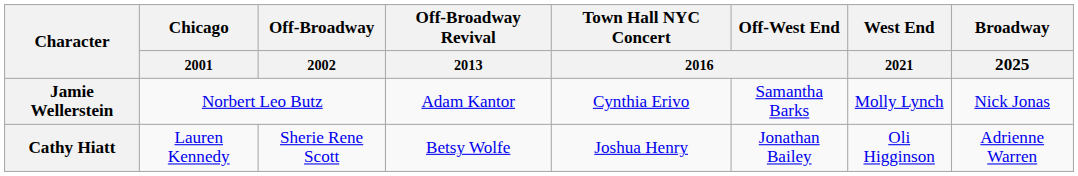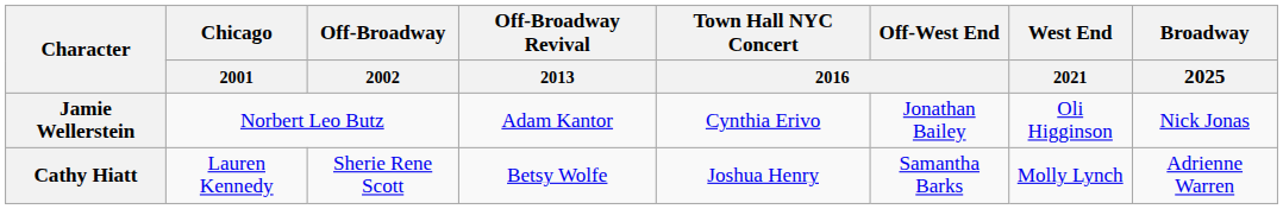 <table class="wikitable" style="width:1000px;">
 <tr>
 <th rowspan="2">Character</th>
 <th>Chicago<small></small></th>
 <th>Off-Broadway<small></small></th>
 <th>Off-Broadway Revival<small></small></th>
 <th>Town Hall NYC Concert</th>
 <th>Off-West End<small></small></th>
 <th>West End</th>
 <th>Broadway</th>
 </tr>
 <tr>
 <th><small>2001</small></th>
 <th><small>2002</small></th>
 <th><small>2013</small></th>
 <th colspan="2"><small>2016</small></th>
 <th><small>2021</small></th>
 <th>2025</th>
 </tr>
 <tr>
 <th>Jamie Wellerstein</th>
 <td colspan="2" style="text-align:center;"><a href='#'>Norbert Leo Butz</a></td>
 <td style="text-align:center;"><a href='#'>Adam Kantor</a></td>
 <td style="text-align:center;"><a href='#'>Cynthia Erivo</a></td>
-<td style="text-align:center;"><a href='#'>Samantha Barks</a></td>
-<td align=center><a href='#'>Molly Lynch</a></td>
+<td style="text-align:center;"><a href='#'>Jonathan Bailey</a></td>
+<td align=center><a href='#'>Oli Higginson</a></td>
 <td align=center><a href='#'>Nick Jonas</a></td>
 </tr>
 <tr>
 <th>Cathy Hiatt</th>
 <td style="text-align:center;"><a href='#'>Lauren Kennedy</a></td>
 <td style="text-align:center;"><a href='#'>Sherie Rene Scott</a></td>
 <td style="text-align:center;"><a href='#'>Betsy Wolfe</a></td>
 <td style="text-align:center;"><a href='#'>Joshua Henry</a></td>
-<td style="text-align:center;"><a href='#'>Jonathan Bailey</a></td>
-<td align=center><a href='#'>Oli Higginson</a></td>
+<td style="text-align:center;"><a href='#'>Samantha Barks</a></td>
+<td align=center><a href='#'>Molly Lynch</a></td>
 <td align=center><a href='#'>Adrienne Warren</a></td>
 </tr>
 </table>
